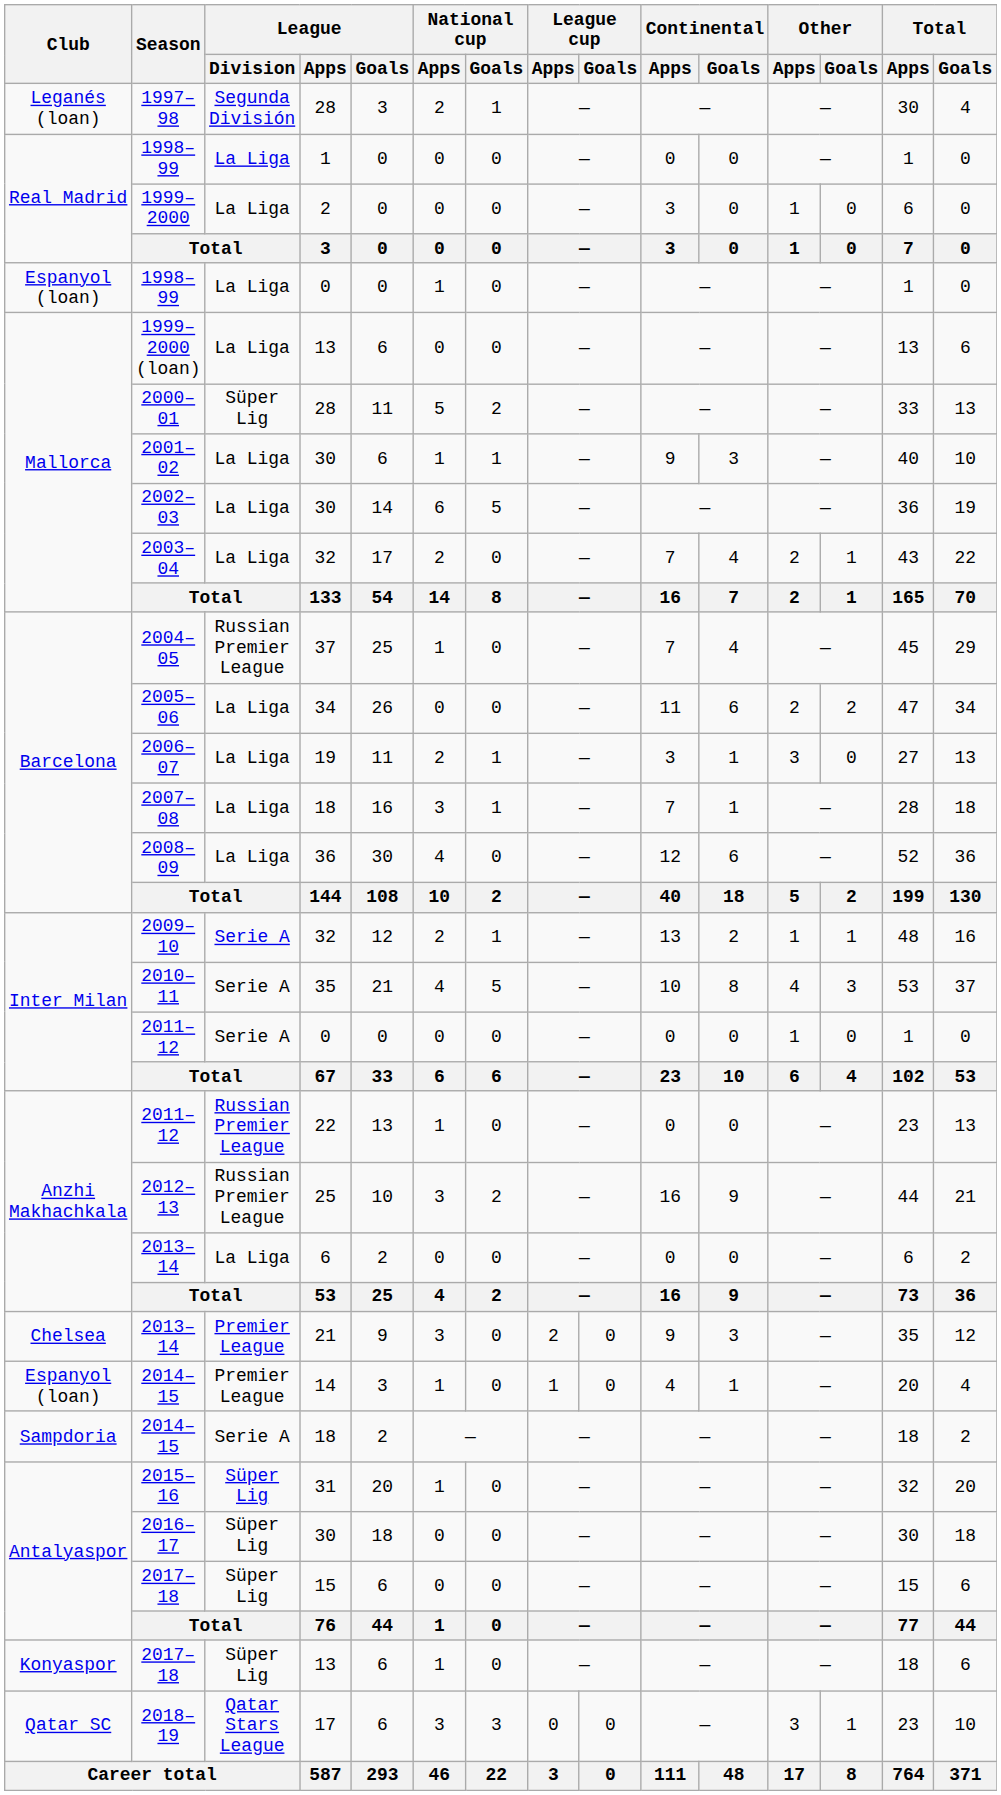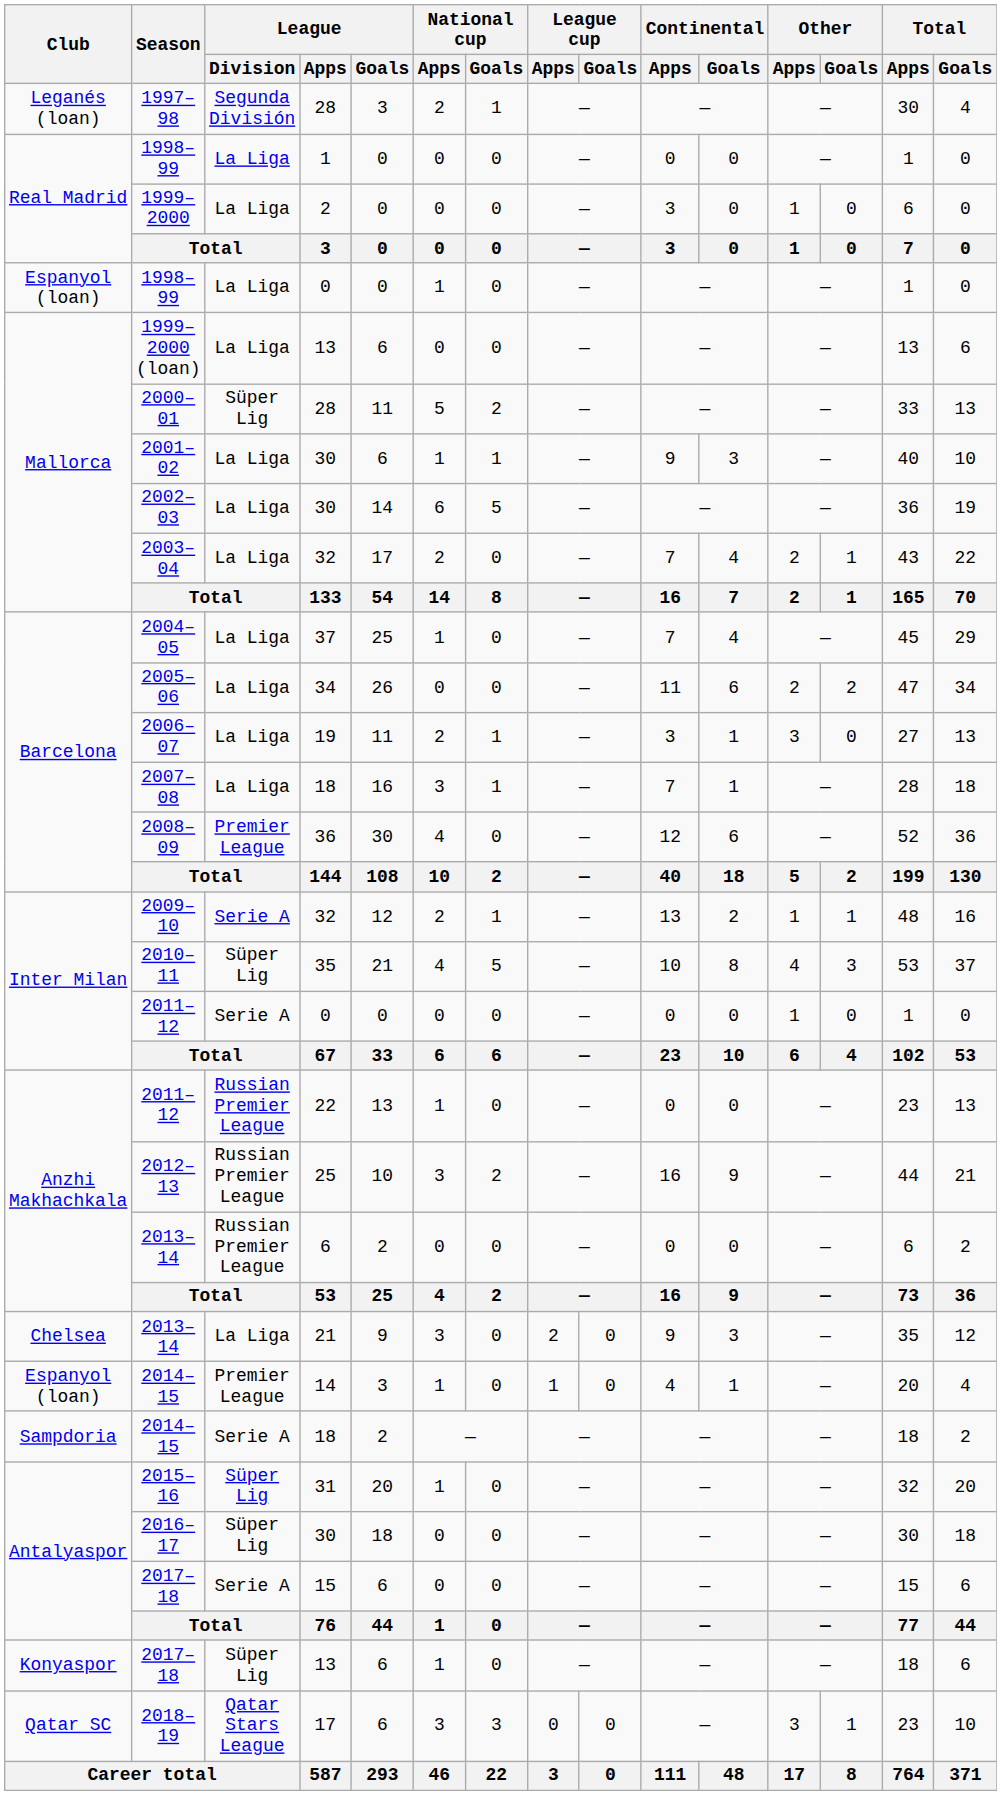 <table class="wikitable" style="text-align: center">
 <tr>
 <th rowspan="2">Club</th>
 <th rowspan="2">Season</th>
 <th colspan="3">League</th>
 <th colspan="2">National cup</th>
 <th colspan="2">League cup</th>
 <th colspan="2">Continental</th>
 <th colspan="2">Other</th>
 <th colspan="2">Total</th>
 </tr>
 <tr>
 <th>Division</th>
 <th>Apps</th>
 <th>Goals</th>
 <th>Apps</th>
 <th>Goals</th>
 <th>Apps</th>
 <th>Goals</th>
 <th>Apps</th>
 <th>Goals</th>
 <th>Apps</th>
 <th>Goals</th>
 <th>Apps</th>
 <th>Goals</th>
 </tr>
 <tr>
 <td><a href='#'>Leganés</a> (loan)</td>
 <td><a href='#'>1997–98</a></td>
 <td><a href='#'>Segunda División</a></td>
 <td>28</td>
 <td>3</td>
 <td>2</td>
 <td>1</td>
 <td colspan="2">—</td>
 <td colspan="2">—</td>
 <td colspan="2">—</td>
 <td>30</td>
 <td>4</td>
 </tr>
 <tr>
 <td rowspan="3"><a href='#'>Real Madrid</a></td>
 <td><a href='#'>1998–99</a></td>
 <td><a href='#'>La Liga</a></td>
 <td>1</td>
 <td>0</td>
 <td>0</td>
 <td>0</td>
 <td colspan="2">—</td>
 <td>0</td>
 <td>0</td>
 <td colspan="2">—</td>
 <td>1</td>
 <td>0</td>
 </tr>
 <tr>
 <td><a href='#'>1999–2000</a></td>
 <td>La Liga</td>
 <td>2</td>
 <td>0</td>
 <td>0</td>
 <td>0</td>
 <td colspan="2">—</td>
 <td>3</td>
 <td>0</td>
 <td>1</td>
 <td>0</td>
 <td>6</td>
 <td>0</td>
 </tr>
 <tr>
 <th colspan="2">Total</th>
 <th>3</th>
 <th>0</th>
 <th>0</th>
 <th>0</th>
 <th colspan="2">—</th>
 <th>3</th>
 <th>0</th>
 <th>1</th>
 <th>0</th>
 <th>7</th>
 <th>0</th>
 </tr>
 <tr>
 <td><a href='#'>Espanyol</a> (loan)</td>
 <td><a href='#'>1998–99</a></td>
 <td>La Liga</td>
 <td>0</td>
 <td>0</td>
 <td>1</td>
 <td>0</td>
 <td colspan="2">—</td>
 <td colspan="2">—</td>
 <td colspan="2">—</td>
 <td>1</td>
 <td>0</td>
 </tr>
 <tr>
 <td rowspan="6"><a href='#'>Mallorca</a></td>
 <td><a href='#'>1999–2000</a> (loan)</td>
 <td>La Liga</td>
 <td>13</td>
 <td>6</td>
 <td>0</td>
 <td>0</td>
 <td colspan="2">—</td>
 <td colspan="2">—</td>
 <td colspan="2">—</td>
 <td>13</td>
 <td>6</td>
 </tr>
 <tr>
 <td><a href='#'>2000–01</a></td>
 <td>Süper Lig</td>
 <td>28</td>
 <td>11</td>
 <td>5</td>
 <td>2</td>
 <td colspan="2">—</td>
 <td colspan="2">—</td>
 <td colspan="2">—</td>
 <td>33</td>
 <td>13</td>
 </tr>
 <tr>
 <td><a href='#'>2001–02</a></td>
 <td>La Liga</td>
 <td>30</td>
 <td>6</td>
 <td>1</td>
 <td>1</td>
 <td colspan="2">—</td>
 <td>9</td>
 <td>3</td>
 <td colspan="2">—</td>
 <td>40</td>
 <td>10</td>
 </tr>
 <tr>
 <td><a href='#'>2002–03</a></td>
 <td>La Liga</td>
 <td>30</td>
 <td>14</td>
 <td>6</td>
 <td>5</td>
 <td colspan="2">—</td>
 <td colspan="2">—</td>
 <td colspan="2">—</td>
 <td>36</td>
 <td>19</td>
 </tr>
 <tr>
 <td><a href='#'>2003–04</a></td>
 <td>La Liga</td>
 <td>32</td>
 <td>17</td>
 <td>2</td>
 <td>0</td>
 <td colspan="2">—</td>
 <td>7</td>
 <td>4</td>
 <td>2</td>
 <td>1</td>
 <td>43</td>
 <td>22</td>
 </tr>
 <tr>
 <th colspan="2">Total</th>
 <th>133</th>
 <th>54</th>
 <th>14</th>
 <th>8</th>
 <th colspan="2">—</th>
 <th>16</th>
 <th>7</th>
 <th>2</th>
 <th>1</th>
 <th>165</th>
 <th>70</th>
 </tr>
 <tr>
 <td rowspan="6"><a href='#'>Barcelona</a></td>
 <td><a href='#'>2004–05</a></td>
-<td>Russian Premier League</td>
+<td>La Liga</td>
 <td>37</td>
 <td>25</td>
 <td>1</td>
 <td>0</td>
 <td colspan="2">—</td>
 <td>7</td>
 <td>4</td>
 <td colspan="2">—</td>
 <td>45</td>
 <td>29</td>
 </tr>
 <tr>
 <td><a href='#'>2005–06</a></td>
 <td>La Liga</td>
 <td>34</td>
 <td>26</td>
 <td>0</td>
 <td>0</td>
 <td colspan="2">—</td>
 <td>11</td>
 <td>6</td>
 <td>2</td>
 <td>2</td>
 <td>47</td>
 <td>34</td>
 </tr>
 <tr>
 <td><a href='#'>2006–07</a></td>
 <td>La Liga</td>
 <td>19</td>
 <td>11</td>
 <td>2</td>
 <td>1</td>
 <td colspan="2">—</td>
 <td>3</td>
 <td>1</td>
 <td>3</td>
 <td>0</td>
 <td>27</td>
 <td>13</td>
 </tr>
 <tr>
 <td><a href='#'>2007–08</a></td>
 <td>La Liga</td>
 <td>18</td>
 <td>16</td>
 <td>3</td>
 <td>1</td>
 <td colspan="2">—</td>
 <td>7</td>
 <td>1</td>
 <td colspan="2">—</td>
 <td>28</td>
 <td>18</td>
 </tr>
 <tr>
 <td><a href='#'>2008–09</a></td>
-<td>La Liga</td>
+<td><a href='#'>Premier League</a></td>
 <td>36</td>
 <td>30</td>
 <td>4</td>
 <td>0</td>
 <td colspan="2">—</td>
 <td>12</td>
 <td>6</td>
 <td colspan="2">—</td>
 <td>52</td>
 <td>36</td>
 </tr>
 <tr>
 <th colspan="2">Total</th>
 <th>144</th>
 <th>108</th>
 <th>10</th>
 <th>2</th>
 <th colspan="2">—</th>
 <th>40</th>
 <th>18</th>
 <th>5</th>
 <th>2</th>
 <th>199</th>
 <th>130</th>
 </tr>
 <tr>
 <td rowspan="4"><a href='#'>Inter Milan</a></td>
 <td><a href='#'>2009–10</a></td>
 <td><a href='#'>Serie A</a></td>
 <td>32</td>
 <td>12</td>
 <td>2</td>
 <td>1</td>
 <td colspan="2">—</td>
 <td>13</td>
 <td>2</td>
 <td>1</td>
 <td>1</td>
 <td>48</td>
 <td>16</td>
 </tr>
 <tr>
 <td><a href='#'>2010–11</a></td>
-<td>Serie A</td>
+<td>Süper Lig</td>
 <td>35</td>
 <td>21</td>
 <td>4</td>
 <td>5</td>
 <td colspan="2">—</td>
 <td>10</td>
 <td>8</td>
 <td>4</td>
 <td>3</td>
 <td>53</td>
 <td>37</td>
 </tr>
 <tr>
 <td><a href='#'>2011–12</a></td>
 <td>Serie A</td>
 <td>0</td>
 <td>0</td>
 <td>0</td>
 <td>0</td>
 <td colspan="2">—</td>
 <td>0</td>
 <td>0</td>
 <td>1</td>
 <td>0</td>
 <td>1</td>
 <td>0</td>
 </tr>
 <tr>
 <th colspan="2">Total</th>
 <th>67</th>
 <th>33</th>
 <th>6</th>
 <th>6</th>
 <th colspan="2">—</th>
 <th>23</th>
 <th>10</th>
 <th>6</th>
 <th>4</th>
 <th>102</th>
 <th>53</th>
 </tr>
 <tr>
 <td rowspan="4"><a href='#'>Anzhi Makhachkala</a></td>
 <td><a href='#'>2011–12</a></td>
 <td><a href='#'>Russian Premier League</a></td>
 <td>22</td>
 <td>13</td>
 <td>1</td>
 <td>0</td>
 <td colspan="2">—</td>
 <td>0</td>
 <td>0</td>
 <td colspan="2">—</td>
 <td>23</td>
 <td>13</td>
 </tr>
 <tr>
 <td><a href='#'>2012–13</a></td>
 <td>Russian Premier League</td>
 <td>25</td>
 <td>10</td>
 <td>3</td>
 <td>2</td>
 <td colspan="2">—</td>
 <td>16</td>
 <td>9</td>
 <td colspan="2">—</td>
 <td>44</td>
 <td>21</td>
 </tr>
 <tr>
 <td><a href='#'>2013–14</a></td>
-<td>La Liga</td>
+<td>Russian Premier League</td>
 <td>6</td>
 <td>2</td>
 <td>0</td>
 <td>0</td>
 <td colspan="2">—</td>
 <td>0</td>
 <td>0</td>
 <td colspan="2">—</td>
 <td>6</td>
 <td>2</td>
 </tr>
 <tr>
 <th colspan="2">Total</th>
 <th>53</th>
 <th>25</th>
 <th>4</th>
 <th>2</th>
 <th colspan="2">—</th>
 <th>16</th>
 <th>9</th>
 <th colspan="2">—</th>
 <th>73</th>
 <th>36</th>
 </tr>
 <tr>
 <td><a href='#'>Chelsea</a></td>
 <td><a href='#'>2013–14</a></td>
-<td><a href='#'>Premier League</a></td>
+<td>La Liga</td>
 <td>21</td>
 <td>9</td>
 <td>3</td>
 <td>0</td>
 <td>2</td>
 <td>0</td>
 <td>9</td>
 <td>3</td>
 <td colspan="2">—</td>
 <td>35</td>
 <td>12</td>
 </tr>
 <tr>
 <td><a href='#'>Espanyol</a> (loan)</td>
 <td><a href='#'>2014–15</a></td>
 <td>Premier League</td>
 <td>14</td>
 <td>3</td>
 <td>1</td>
 <td>0</td>
 <td>1</td>
 <td>0</td>
 <td>4</td>
 <td>1</td>
 <td colspan="2">—</td>
 <td>20</td>
 <td>4</td>
 </tr>
 <tr>
 <td><a href='#'>Sampdoria</a></td>
 <td><a href='#'>2014–15</a></td>
 <td>Serie A</td>
 <td>18</td>
 <td>2</td>
 <td colspan="2">—</td>
 <td colspan="2">—</td>
 <td colspan="2">—</td>
 <td colspan="2">—</td>
 <td>18</td>
 <td>2</td>
 </tr>
 <tr>
 <td rowspan="4"><a href='#'>Antalyaspor</a></td>
 <td><a href='#'>2015–16</a></td>
 <td><a href='#'>Süper Lig</a></td>
 <td>31</td>
 <td>20</td>
 <td>1</td>
 <td>0</td>
 <td colspan="2">—</td>
 <td colspan="2">—</td>
 <td colspan="2">—</td>
 <td>32</td>
 <td>20</td>
 </tr>
 <tr>
 <td><a href='#'>2016–17</a></td>
 <td>Süper Lig</td>
 <td>30</td>
 <td>18</td>
 <td>0</td>
 <td>0</td>
 <td colspan="2">—</td>
 <td colspan="2">—</td>
 <td colspan="2">—</td>
 <td>30</td>
 <td>18</td>
 </tr>
 <tr>
 <td><a href='#'>2017–18</a></td>
-<td>Süper Lig</td>
+<td>Serie A</td>
 <td>15</td>
 <td>6</td>
 <td>0</td>
 <td>0</td>
 <td colspan="2">—</td>
 <td colspan="2">—</td>
 <td colspan="2">—</td>
 <td>15</td>
 <td>6</td>
 </tr>
 <tr>
 <th colspan="2">Total</th>
 <th>76</th>
 <th>44</th>
 <th>1</th>
 <th>0</th>
 <th colspan="2">—</th>
 <th colspan="2">—</th>
 <th colspan="2">—</th>
 <th>77</th>
 <th>44</th>
 </tr>
 <tr>
 <td><a href='#'>Konyaspor</a></td>
 <td><a href='#'>2017–18</a></td>
 <td>Süper Lig</td>
 <td>13</td>
 <td>6</td>
 <td>1</td>
 <td>0</td>
 <td colspan="2">—</td>
 <td colspan="2">—</td>
 <td colspan="2">—</td>
 <td>18</td>
 <td>6</td>
 </tr>
 <tr>
 <td><a href='#'>Qatar SC</a></td>
 <td><a href='#'>2018–19</a></td>
 <td><a href='#'>Qatar Stars League</a></td>
 <td>17</td>
 <td>6</td>
 <td>3</td>
 <td>3</td>
 <td>0</td>
 <td>0</td>
 <td colspan="2">—</td>
 <td>3</td>
 <td>1</td>
 <td>23</td>
 <td>10</td>
 </tr>
 <tr>
 <th colspan="3">Career total</th>
 <th>587</th>
 <th>293</th>
 <th>46</th>
 <th>22</th>
 <th>3</th>
 <th>0</th>
 <th>111</th>
 <th>48</th>
 <th>17</th>
 <th>8</th>
 <th>764</th>
 <th>371</th>
 </tr>
 </table>
